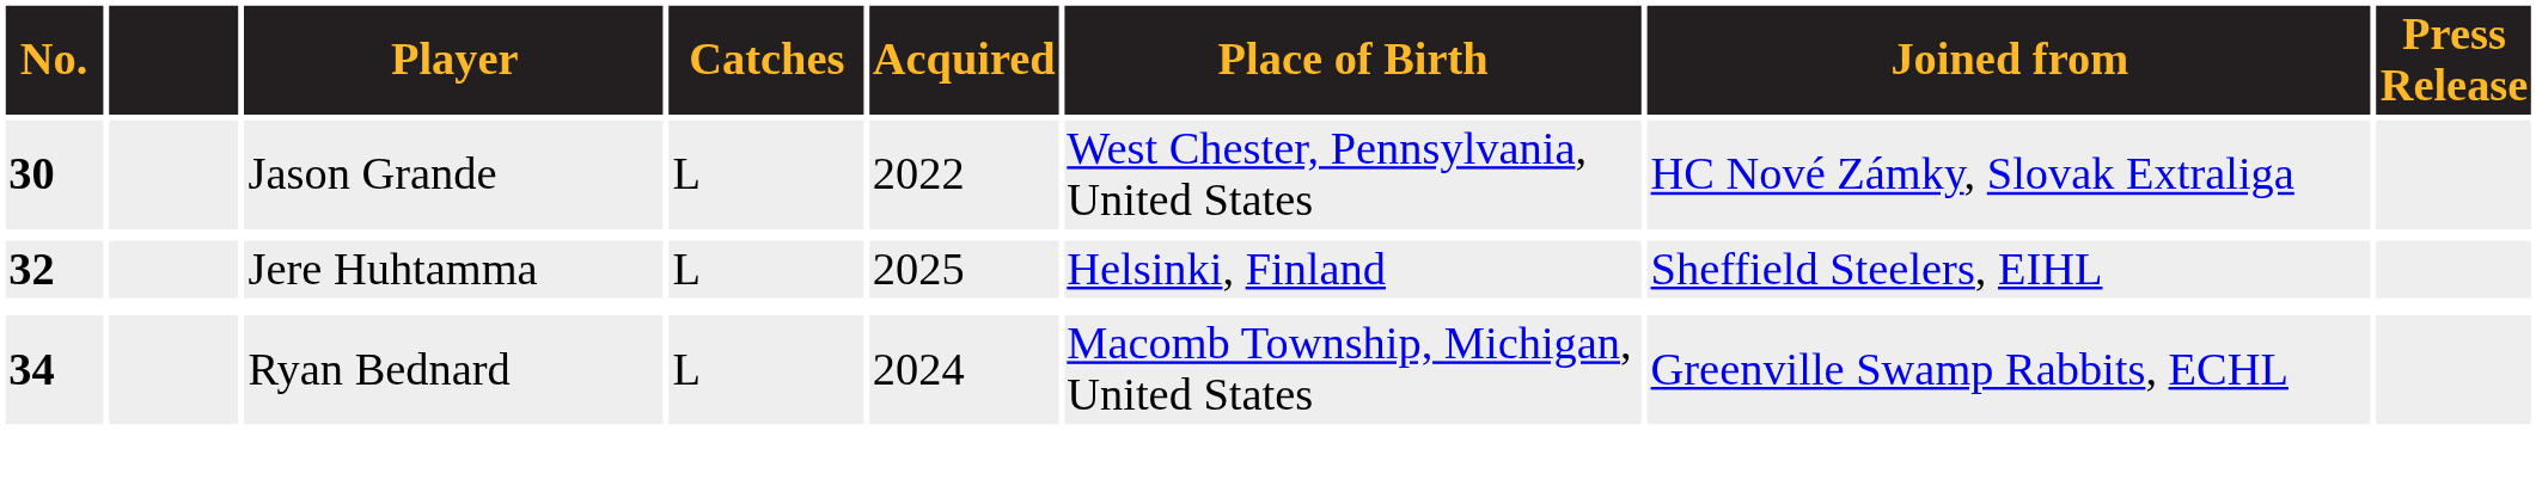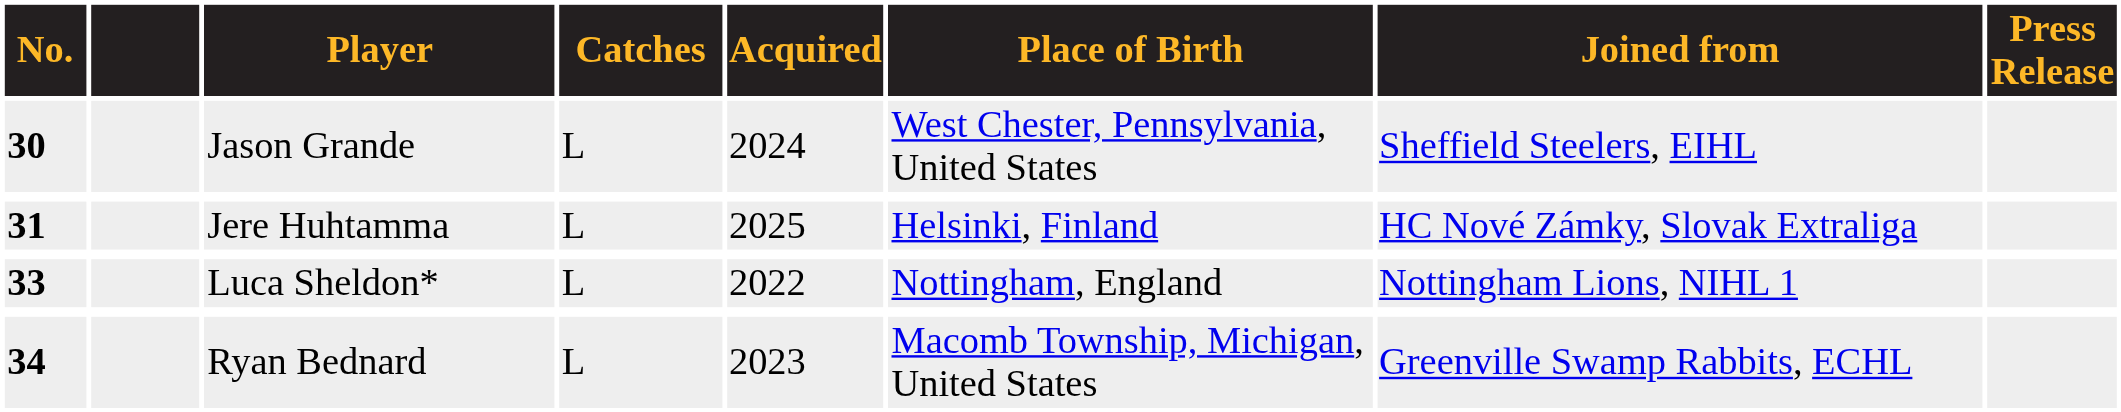 <table>
 <tr bgcolor="#231F20" style="color: #FDB827">
 <th width=4%>No.</th>
 <th width=6%></th>
 <th width=18%>Player</th>
 <th width=8%>Catches</th>
 <th width=7%>Acquired</th>
 <th width=25%>Place of Birth</th>
 <th width=32%>Joined from</th>
 <th width=10%>Press Release</th>
 </tr>
 <tr style="background:#eee;">
 <td><strong>30</strong></td>
 <td></td>
 <td align="left">Jason Grande</td>
 <td>L</td>
-<td>2022</td>
+<td>2024</td>
 <td align="left"><a href='#'>West Chester, Pennsylvania</a>, United States</td>
+<td><a href='#'>Sheffield Steelers</a>, <a href='#'>EIHL</a></td>
+<td></td>
+</tr>
+<tr>
+</tr>
+<tr style="background:#eee;">
+<td><strong>31</strong></td>
+<td></td>
+<td>Jere Huhtamma</td>
+<td>L</td>
+<td>2025</td>
+<td><a href='#'>Helsinki</a>, <a href='#'>Finland</a></td>
 <td align="left"><a href='#'>HC Nové Zámky</a>, <a href='#'>Slovak Extraliga</a></td>
 <td></td>
 </tr>
 <tr>
 </tr>
 <tr style="background:#eee;">
-<td><strong>32</strong></td>
+<td><strong>33</strong></td>
 <td></td>
-<td>Jere Huhtamma</td>
+<td align="left">Luca Sheldon*</td>
 <td>L</td>
-<td>2025</td>
-<td><a href='#'>Helsinki</a>, <a href='#'>Finland</a></td>
-<td><a href='#'>Sheffield Steelers</a>, <a href='#'>EIHL</a></td>
+<td>2022</td>
+<td align="left"><a href='#'>Nottingham</a>, England</td>
+<td align="left"><a href='#'>Nottingham Lions</a>, <a href='#'>NIHL 1</a></td>
 <td></td>
-</tr>
-<tr>
 </tr>
 <tr>
 </tr>
 <tr style="background:#eee;">
 <td><strong>34</strong></td>
 <td></td>
 <td align="left">Ryan Bednard</td>
 <td>L</td>
-<td>2024</td>
+<td>2023</td>
 <td align="left"><a href='#'>Macomb Township, Michigan</a>, United States</td>
 <td align="left"><a href='#'>Greenville Swamp Rabbits</a>, <a href='#'>ECHL</a></td>
 <td></td>
 </tr>
 <tr>
 </tr>
 </table>
